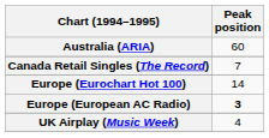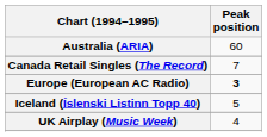 <table class="wikitable sortable plainrowheaders" style="text-align:center">
 <tr>
 <th>Chart (1994–1995)</th>
 <th>Peak<br>position</th>
 </tr>
 <tr>
 <th scope="row">Australia (<a href='#'>ARIA</a>)</th>
 <td>60</td>
 </tr>
 <tr>
 </tr>
 <tr>
 </tr>
 <tr>
 <th scope="row">Canada Retail Singles (<em><a href='#'>The Record</a></em>)</th>
 <td>7</td>
 </tr>
 <tr>
 </tr>
 <tr>
 </tr>
 <tr>
-<th scope="row">Europe (<a href='#'>Eurochart Hot 100</a>)</th>
-<td>14</td>
-</tr>
-<tr>
 <th scope="row">Europe (European AC Radio)</th>
 <td><strong>3</strong></td>
 </tr>
 <tr>
+</tr>
+<tr>
+<th scope="row">Iceland (<a href='#'>Íslenski Listinn Topp 40</a>)</th>
+<td>5</td>
 </tr>
 <tr>
 </tr>
 <tr>
 </tr>
 <tr>
 </tr>
 <tr>
 </tr>
 <tr>
 </tr>
 <tr>
 </tr>
 <tr>
 </tr>
 <tr>
 </tr>
 <tr>
 <th scope="row">UK Airplay (<em><a href='#'>Music Week</a></em>)</th>
 <td>4</td>
 </tr>
 <tr>
 </tr>
 <tr>
 </tr>
 <tr>
 </tr>
 </table>
